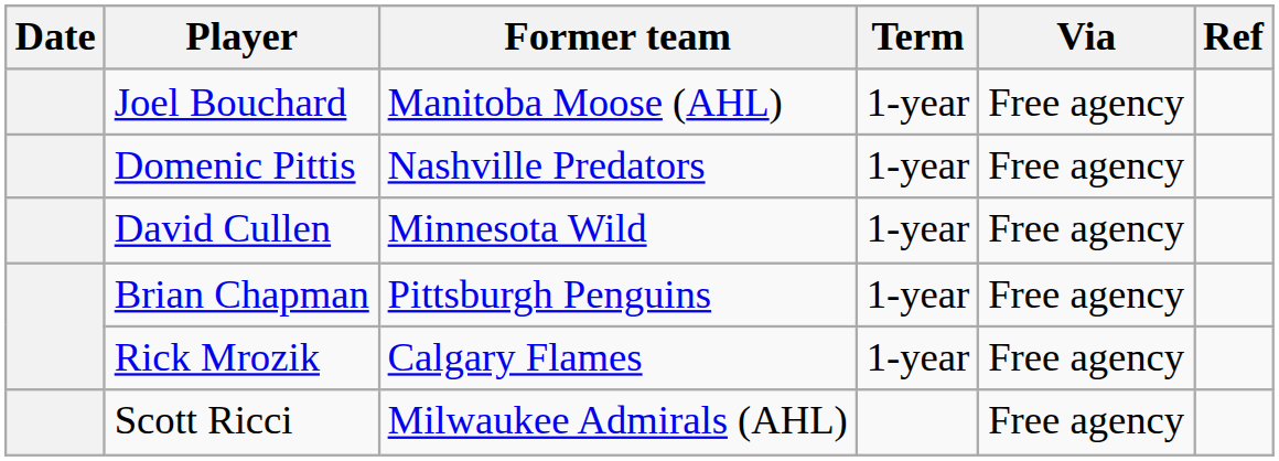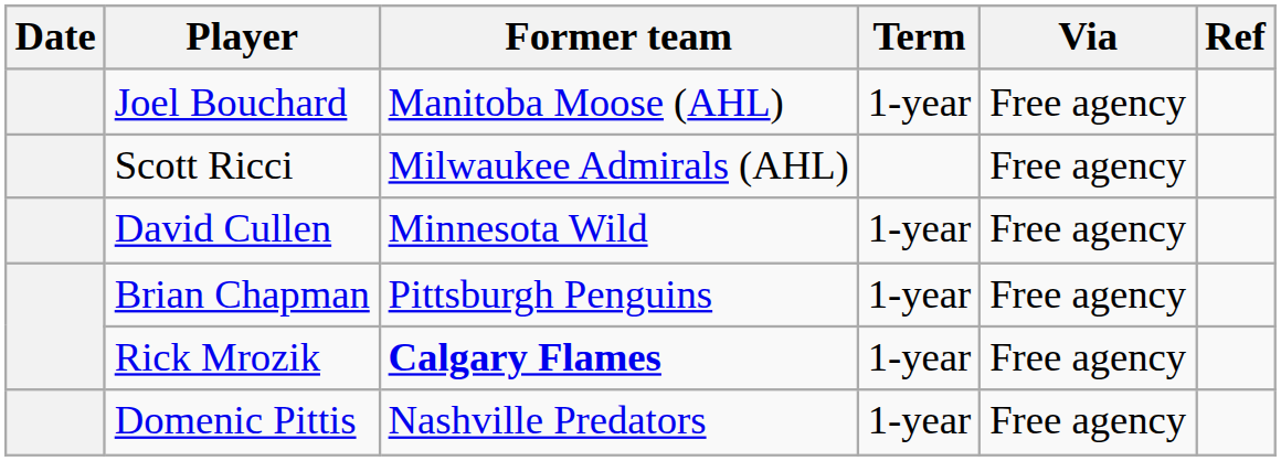 <table class="wikitable plainrowheaders">
 <tr style="background:#ddd; text-align:center;">
 <th>Date</th>
 <th>Player</th>
 <th>Former team</th>
 <th>Term</th>
 <th>Via</th>
 <th>Ref</th>
 </tr>
 <tr>
 <th scope="row"></th>
 <td><a href='#'>Joel Bouchard</a></td>
 <td><a href='#'>Manitoba Moose</a> (<a href='#'>AHL</a>)</td>
 <td>1-year</td>
 <td>Free agency</td>
 <td></td>
 </tr>
 <tr>
 <th scope="row"></th>
-<td><a href='#'>Domenic Pittis</a></td>
-<td><a href='#'>Nashville Predators</a></td>
-<td>1-year</td>
+<td>Scott Ricci</td>
+<td><a href='#'>Milwaukee Admirals</a> (AHL)</td>
+<td></td>
 <td>Free agency</td>
 <td></td>
 </tr>
 <tr>
 <th scope="row"></th>
 <td><a href='#'>David Cullen</a></td>
 <td><a href='#'>Minnesota Wild</a></td>
 <td>1-year</td>
 <td>Free agency</td>
 <td></td>
 </tr>
 <tr>
 <th scope="row" rowspan=2></th>
 <td><a href='#'>Brian Chapman</a></td>
 <td><a href='#'>Pittsburgh Penguins</a></td>
 <td>1-year</td>
 <td>Free agency</td>
 <td></td>
 </tr>
 <tr>
 <td><a href='#'>Rick Mrozik</a></td>
-<td><a href='#'>Calgary Flames</a></td>
+<td><strong><a href='#'>Calgary Flames</a></strong></td>
 <td>1-year</td>
 <td>Free agency</td>
 <td></td>
 </tr>
 <tr>
 <th scope="row"></th>
-<td>Scott Ricci</td>
-<td><a href='#'>Milwaukee Admirals</a> (AHL)</td>
-<td></td>
+<td><a href='#'>Domenic Pittis</a></td>
+<td><a href='#'>Nashville Predators</a></td>
+<td>1-year</td>
 <td>Free agency</td>
 <td></td>
 </tr>
 </table>
